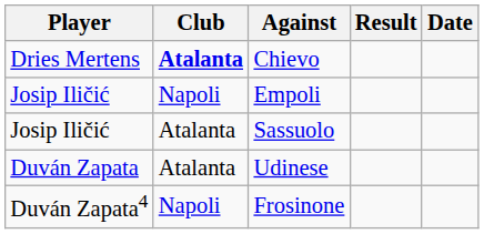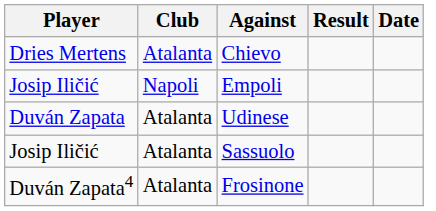 <table class="wikitable sortable">
 <tr>
 <th>Player</th>
 <th>Club</th>
 <th>Against</th>
 <th style="text-align:center;">Result</th>
 <th>Date</th>
 </tr>
 <tr>
 <td> <a href='#'>Dries Mertens</a></td>
-<td><strong><a href='#'>Atalanta</a></strong></td>
+<td><a href='#'>Atalanta</a></td>
 <td><a href='#'>Chievo</a></td>
 <td style="text-align:center;"> </td>
 <td></td>
 </tr>
 <tr>
 <td> <a href='#'>Josip Iličić</a></td>
 <td><a href='#'>Napoli</a></td>
 <td><a href='#'>Empoli</a></td>
 <td style="text-align:center;"> </td>
 <td></td>
 </tr>
 <tr>
+<td> <a href='#'>Duván Zapata</a></td>
+<td>Atalanta</td>
+<td><a href='#'>Udinese</a></td>
+<td style="text-align:center;"> </td>
+<td></td>
+</tr>
+<tr>
 <td> Josip Iličić</td>
 <td>Atalanta</td>
 <td><a href='#'>Sassuolo</a></td>
 <td style="text-align:center;"> </td>
 <td></td>
 </tr>
 <tr>
-<td> <a href='#'>Duván Zapata</a></td>
+<td> Duván Zapata<sup>4</sup></td>
 <td>Atalanta</td>
-<td><a href='#'>Udinese</a></td>
-<td style="text-align:center;"> </td>
-<td></td>
-</tr>
-<tr>
-<td> Duván Zapata<sup>4</sup></td>
-<td><a href='#'>Napoli</a></td>
 <td><a href='#'>Frosinone</a></td>
 <td style="text-align:center;"> </td>
 <td></td>
 </tr>
 </table>
